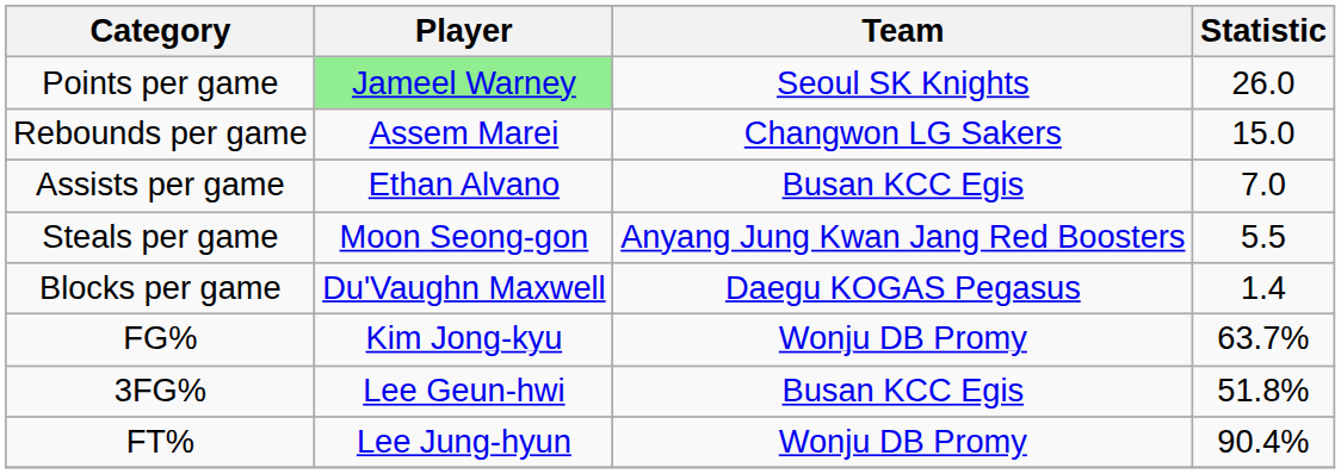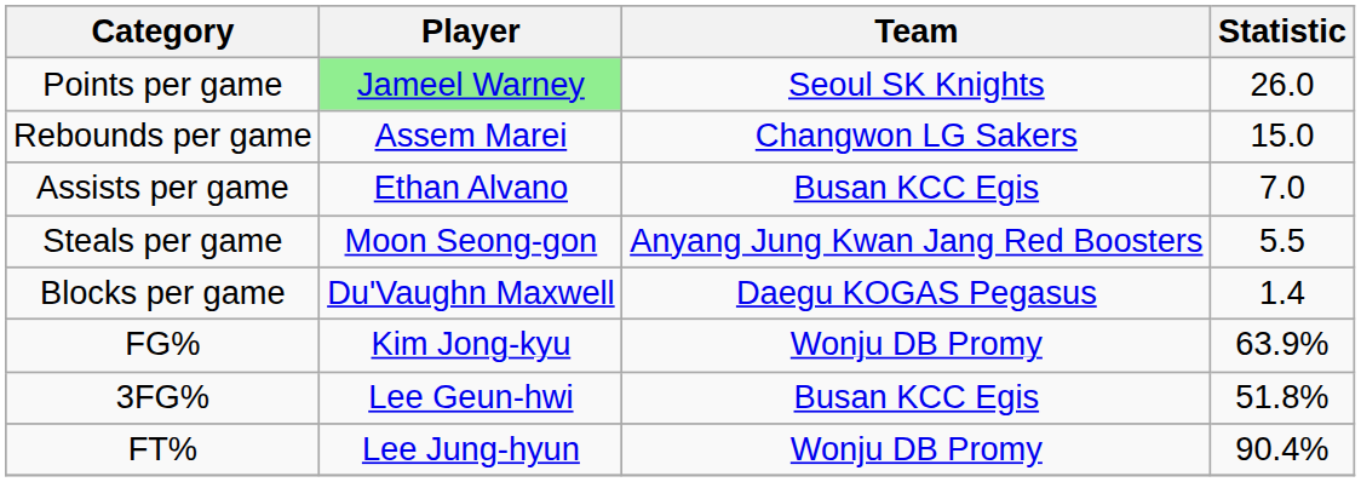 <table class="wikitable" style="text-align:center">
 <tr>
 <th>Category</th>
 <th>Player</th>
 <th>Team</th>
 <th>Statistic</th>
 </tr>
 <tr>
 <td>Points per game</td>
 <td style="background: lightgreen;"> <a href='#'>Jameel Warney</a></td>
 <td><a href='#'>Seoul SK Knights</a></td>
 <td>26.0</td>
 </tr>
 <tr>
 <td>Rebounds per game</td>
 <td> <a href='#'>Assem Marei</a></td>
 <td><a href='#'>Changwon LG Sakers</a></td>
 <td>15.0</td>
 </tr>
 <tr>
 <td>Assists per game</td>
 <td> <a href='#'>Ethan Alvano</a></td>
 <td><a href='#'>Busan KCC Egis</a></td>
 <td>7.0</td>
 </tr>
 <tr>
 <td>Steals per game</td>
 <td> <a href='#'>Moon Seong-gon</a></td>
 <td><a href='#'>Anyang Jung Kwan Jang Red Boosters</a></td>
 <td>5.5</td>
 </tr>
 <tr>
 <td>Blocks per game</td>
 <td> <a href='#'>Du'Vaughn Maxwell</a></td>
 <td><a href='#'>Daegu KOGAS Pegasus</a></td>
 <td>1.4</td>
 </tr>
 <tr>
 <td>FG%</td>
 <td> <a href='#'>Kim Jong-kyu</a></td>
 <td><a href='#'>Wonju DB Promy</a></td>
-<td>63.7%</td>
+<td>63.9%</td>
 </tr>
 <tr>
 <td>3FG%</td>
 <td> <a href='#'>Lee Geun-hwi</a></td>
 <td><a href='#'>Busan KCC Egis</a></td>
 <td>51.8%</td>
 </tr>
 <tr>
 <td>FT%</td>
 <td> <a href='#'>Lee Jung-hyun</a></td>
 <td><a href='#'>Wonju DB Promy</a></td>
 <td>90.4%</td>
 </tr>
 <tr>
 </tr>
 </table>
